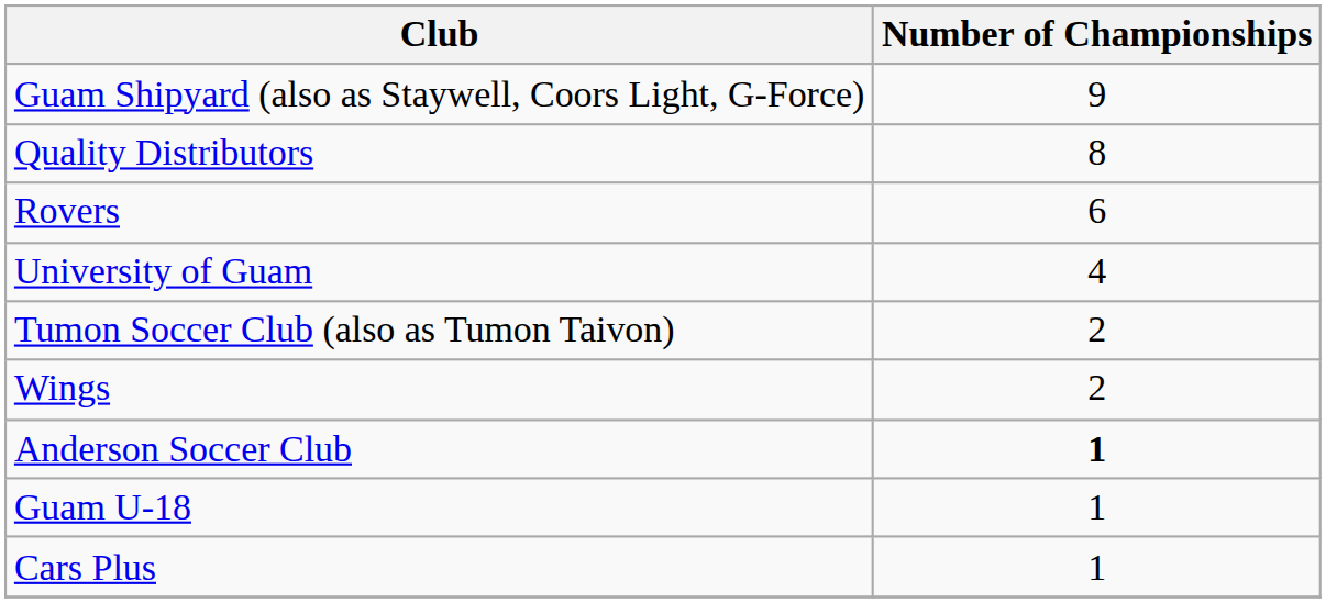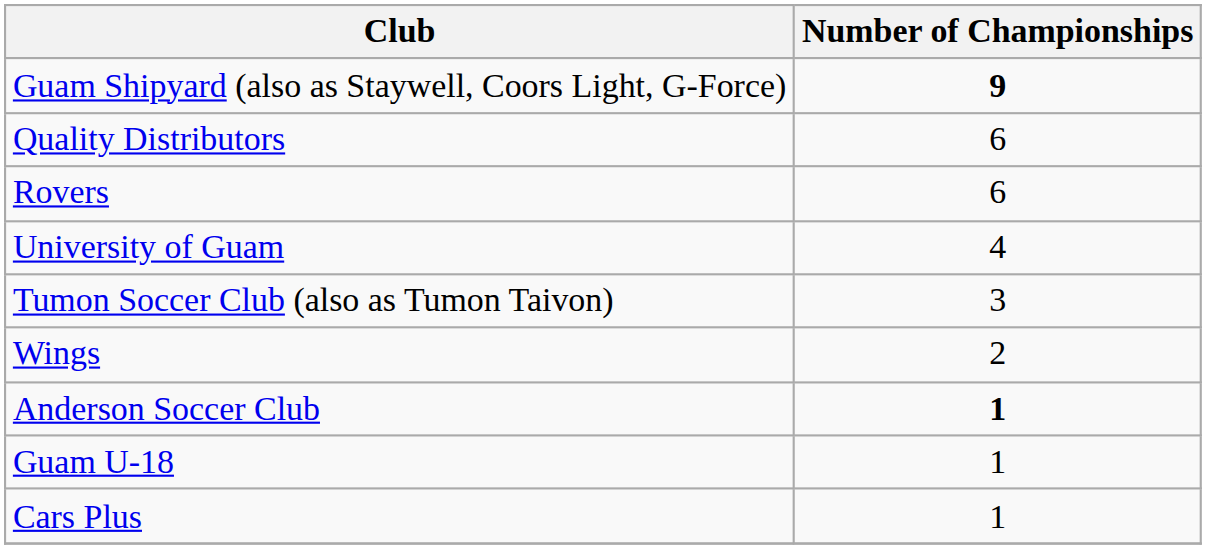 <table class="wikitable" style="text-align:center;">
 <tr>
 <th>Club<br></th>
 <th>Number of Championships <br></th>
 </tr>
 <tr>
 <td style="text-align:left;"><a href='#'>Guam Shipyard</a> (also as Staywell, Coors Light, G-Force)</td>
-<td>9</td>
+<td><strong>9</strong></td>
 </tr>
 <tr>
 <td style="text-align:left;"><a href='#'>Quality Distributors</a></td>
-<td>8</td>
+<td>6</td>
 </tr>
 <tr>
 <td style="text-align:left;"><a href='#'>Rovers</a></td>
 <td>6</td>
 </tr>
 <tr>
 <td style="text-align:left;"><a href='#'>University of Guam</a></td>
 <td>4</td>
 </tr>
 <tr>
 <td style="text-align:left;"><a href='#'>Tumon Soccer Club</a> (also as Tumon Taivon)</td>
-<td>2</td>
+<td>3</td>
 </tr>
 <tr>
 <td style="text-align:left;"><a href='#'>Wings</a></td>
 <td>2</td>
 </tr>
 <tr>
 <td style="text-align:left;"><a href='#'>Anderson Soccer Club</a></td>
 <td><strong>1</strong></td>
 </tr>
 <tr>
 <td style="text-align:left;"><a href='#'>Guam U-18</a></td>
 <td>1</td>
 </tr>
 <tr>
 <td style="text-align:left;"><a href='#'>Cars Plus</a></td>
 <td>1</td>
 </tr>
 <tr>
 </tr>
 </table>
